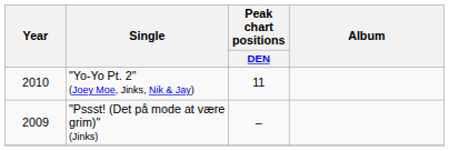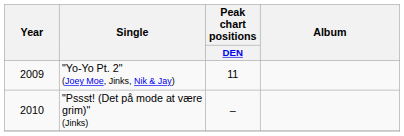 <table class="wikitable" style="text-align: center;">
 <tr>
 <th rowspan="2" width="75">Year</th>
 <th rowspan="2" width="210">Single</th>
 <th colspan="1" width="75">Peak <br>chart <br>positions</th>
 <th width="200" rowspan="2">Album</th>
 </tr>
 <tr style="font-size:90%;">
 <th style="width:4em;"><a href='#'>DEN</a></th>
 </tr>
 <tr>
-<td>2010</td>
+<td>2009</td>
 <td style="text-align:left;">"Yo-Yo Pt. 2" <br><small>(<a href='#'>Joey Moe</a>, Jinks, <a href='#'>Nik & Jay</a>)</small></td>
 <td>11</td>
 <td></td>
 </tr>
 <tr>
-<td>2009</td>
+<td>2010</td>
 <td style="text-align:left;">"Pssst! (Det på mode at være grim)" <br><small>(Jinks)</small></td>
 <td>–</td>
 <td></td>
 </tr>
 <tr>
 </tr>
 </table>
